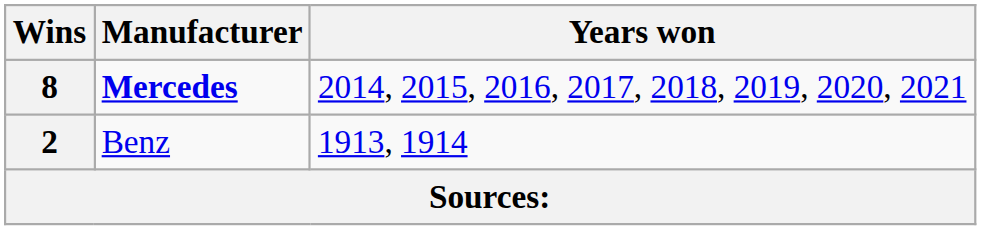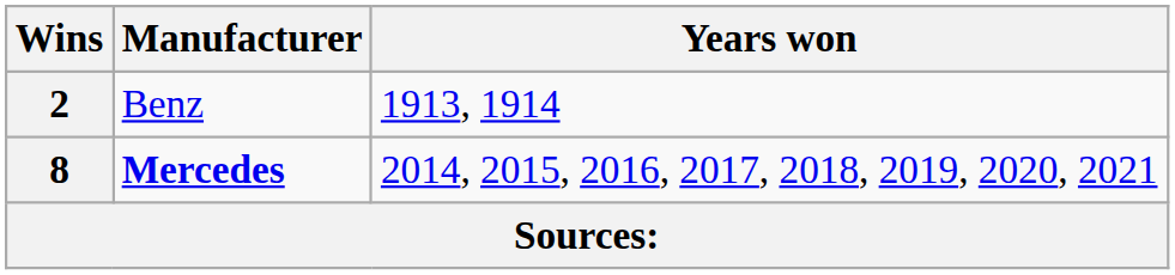 <table class="wikitable" style="font-size: 95%">
 <tr>
 <th>Wins</th>
 <th>Manufacturer</th>
 <th>Years won</th>
 </tr>
 <tr>
+<th rowspan=1>2</th>
+<td> <a href='#'>Benz</a></td>
+<td><span><a href='#'>1913</a>, <a href='#'>1914</a></span></td>
+</tr>
+<tr>
 <th rowspan=1>8</th>
 <td> <a href='#'><strong>Mercedes</strong></a></td>
 <td><a href='#'>2014</a>, <a href='#'>2015</a>, <a href='#'>2016</a>, <a href='#'>2017</a>, <a href='#'>2018</a>, <a href='#'>2019</a>, <a href='#'>2020</a>, <a href='#'>2021</a></td>
 </tr>
 <tr>
-<th rowspan=1>2</th>
-<td> <a href='#'>Benz</a></td>
-<td><span><a href='#'>1913</a>, <a href='#'>1914</a></span></td>
-</tr>
-<tr>
 <th colspan=3>Sources:</th>
 </tr>
 </table>
